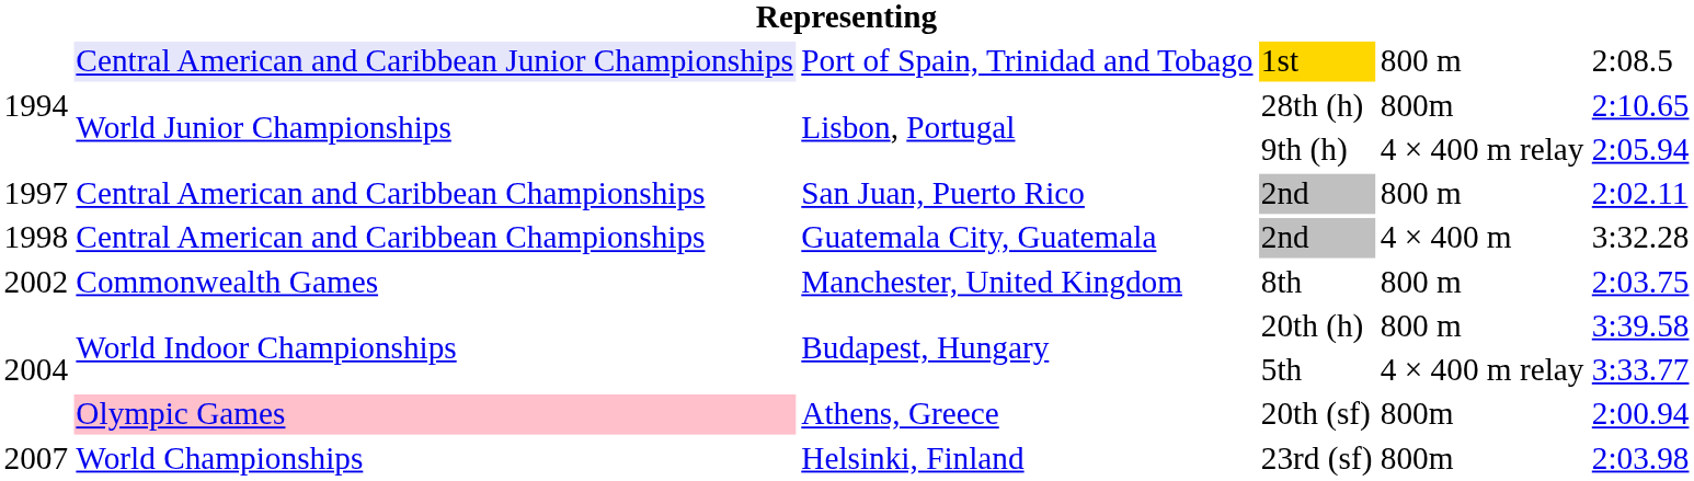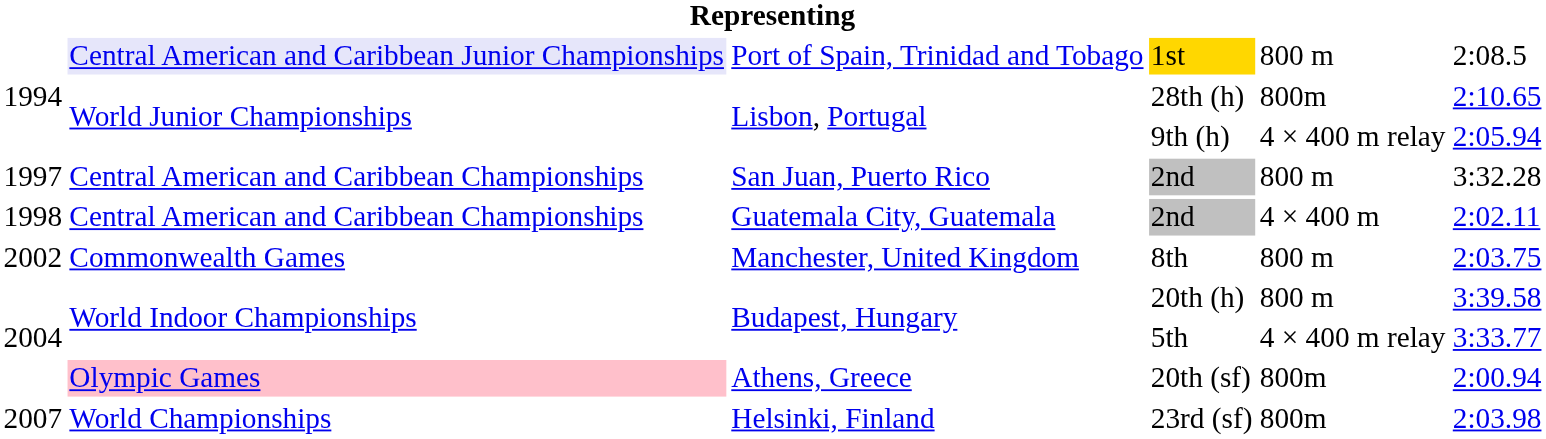 <table>
 <tr>
 <th colspan="6">Representing </th>
 </tr>
 <tr>
 <td rowspan=3>1994</td>
 <td style="background: lavender;"><a href='#'>Central American and Caribbean Junior Championships</a></td>
 <td><a href='#'>Port of Spain, Trinidad and Tobago</a></td>
 <td bgcolor=gold>1st</td>
 <td>800 m</td>
 <td>2:08.5</td>
 </tr>
 <tr>
 <td rowspan=2><a href='#'>World Junior Championships</a></td>
 <td rowspan=2><a href='#'>Lisbon</a>, <a href='#'>Portugal</a></td>
 <td>28th (h)</td>
 <td>800m</td>
 <td><a href='#'>2:10.65</a></td>
 </tr>
 <tr>
 <td>9th (h)</td>
 <td>4 × 400 m relay</td>
 <td><a href='#'>2:05.94</a></td>
 </tr>
 <tr>
 <td>1997</td>
 <td><a href='#'>Central American and Caribbean Championships</a></td>
 <td><a href='#'>San Juan, Puerto Rico</a></td>
 <td bgcolor=silver>2nd</td>
 <td>800 m</td>
-<td><a href='#'>2:02.11</a></td>
+<td>3:32.28</td>
 </tr>
 <tr>
 <td>1998</td>
 <td><a href='#'>Central American and Caribbean Championships</a></td>
 <td><a href='#'>Guatemala City, Guatemala</a></td>
 <td bgcolor=silver>2nd</td>
 <td>4 × 400 m</td>
-<td>3:32.28</td>
+<td><a href='#'>2:02.11</a></td>
 </tr>
 <tr>
 <td>2002</td>
 <td><a href='#'>Commonwealth Games</a></td>
 <td><a href='#'>Manchester, United Kingdom</a></td>
 <td>8th</td>
 <td>800 m</td>
 <td><a href='#'>2:03.75</a></td>
 </tr>
 <tr>
 <td rowspan=3>2004</td>
 <td rowspan=2><a href='#'>World Indoor Championships</a></td>
 <td rowspan=2><a href='#'>Budapest, Hungary</a></td>
 <td>20th (h)</td>
 <td>800 m</td>
 <td><a href='#'>3:39.58</a></td>
 </tr>
 <tr>
 <td>5th</td>
 <td>4 × 400 m relay</td>
 <td><a href='#'>3:33.77</a></td>
 </tr>
 <tr>
 <td style="background: pink;"><a href='#'>Olympic Games</a></td>
 <td><a href='#'>Athens, Greece</a></td>
 <td>20th (sf)</td>
 <td>800m</td>
 <td><a href='#'>2:00.94</a></td>
 </tr>
 <tr>
 <td>2007</td>
 <td><a href='#'>World Championships</a></td>
 <td><a href='#'>Helsinki, Finland</a></td>
 <td>23rd (sf)</td>
 <td>800m</td>
 <td><a href='#'>2:03.98</a></td>
 </tr>
 </table>
